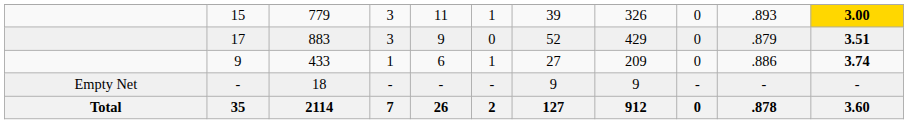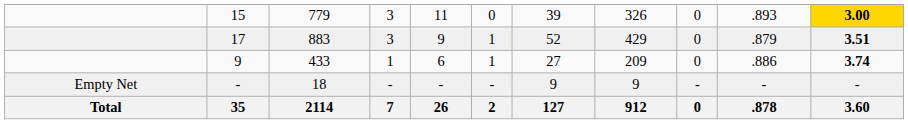 <table class="wikitable sortable" width ="1000">
 <tr align="center">
 </tr>
 <tr align="center">
 <td></td>
 <td>15</td>
 <td>779</td>
 <td>3</td>
 <td>11</td>
-<td>1</td>
+<td>0</td>
 <td>39</td>
 <td>326</td>
 <td>0</td>
 <td>.893</td>
 <td style="background: gold;"><strong>3.00</strong></td>
 </tr>
 <tr align="center" bgcolor="#f0f0f0">
 <td></td>
 <td>17</td>
 <td>883</td>
 <td>3</td>
 <td>9</td>
-<td>0</td>
+<td>1</td>
 <td>52</td>
 <td>429</td>
 <td>0</td>
 <td>.879</td>
 <td><strong>3.51</strong></td>
 </tr>
 <tr align="center" bgcolor="">
 <td></td>
 <td>9</td>
 <td>433</td>
 <td>1</td>
 <td>6</td>
 <td>1</td>
 <td>27</td>
 <td>209</td>
 <td>0</td>
 <td>.886</td>
 <td><strong>3.74</strong></td>
 </tr>
 <tr align="center" bgcolor="#f0f0f0">
 <td>Empty Net</td>
 <td>-</td>
 <td>18</td>
 <td>-</td>
 <td>-</td>
 <td>-</td>
 <td>9</td>
 <td>9</td>
 <td>-</td>
 <td>-</td>
 <td>-</td>
 </tr>
 <tr>
 <th>Total</th>
 <th>35</th>
 <th>2114</th>
 <th>7</th>
 <th>26</th>
 <th>2</th>
 <th>127</th>
 <th>912</th>
 <th>0</th>
 <th>.878</th>
 <th>3.60</th>
 </tr>
 </table>
